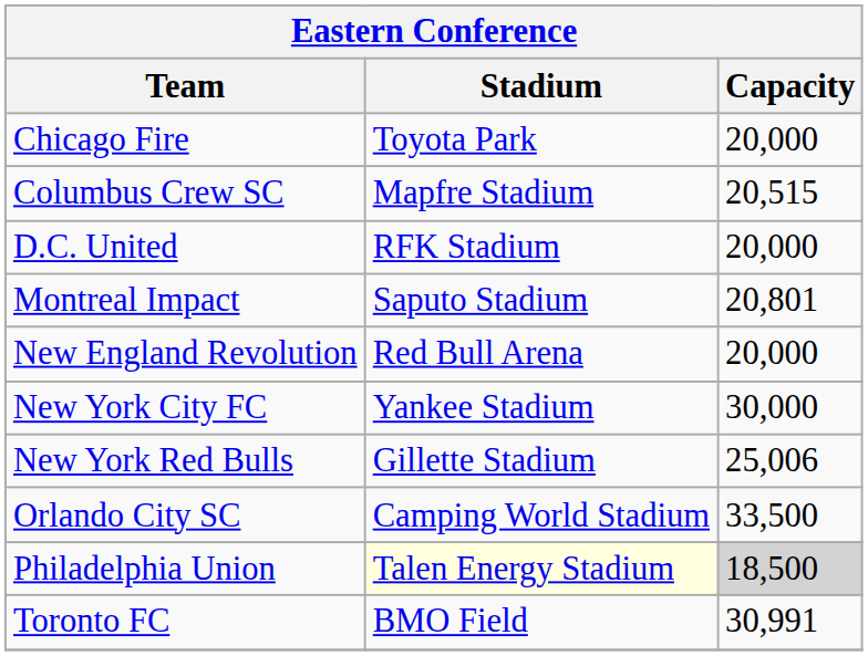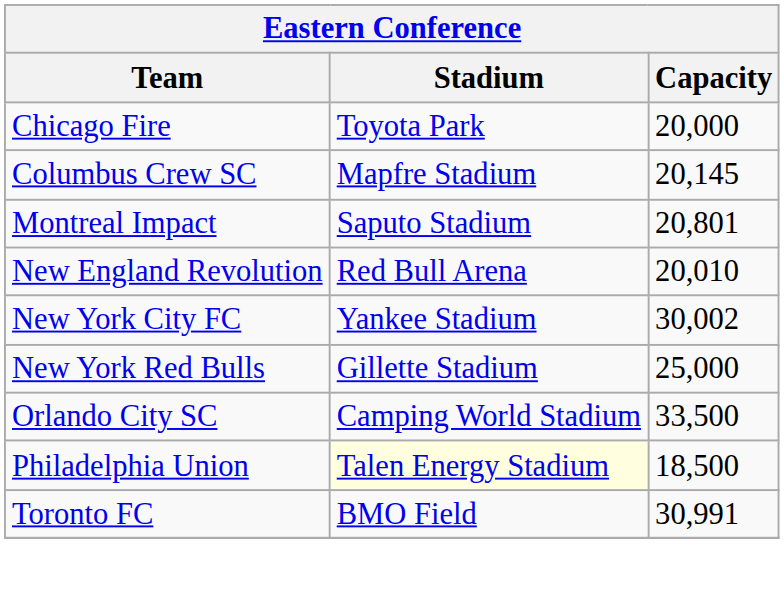 <table class="wikitable" style="text-align:left">
 <tr>
 <th colspan=3><a href='#'>Eastern Conference</a></th>
 </tr>
 <tr>
 <th>Team</th>
 <th>Stadium</th>
 <th>Capacity</th>
 </tr>
 <tr>
 <td><a href='#'>Chicago Fire</a></td>
 <td><a href='#'>Toyota Park</a></td>
 <td>20,000</td>
 </tr>
 <tr>
 <td><a href='#'>Columbus Crew SC</a></td>
 <td><a href='#'>Mapfre Stadium</a></td>
-<td>20,515</td>
-</tr>
-<tr>
-<td><a href='#'>D.C. United</a></td>
-<td><a href='#'>RFK Stadium</a></td>
-<td>20,000</td>
+<td>20,145</td>
 </tr>
 <tr>
 <td><a href='#'>Montreal Impact</a></td>
 <td><a href='#'>Saputo Stadium</a></td>
 <td>20,801</td>
 </tr>
 <tr>
 <td><a href='#'>New England Revolution</a></td>
 <td><a href='#'>Red Bull Arena</a></td>
-<td>20,000</td>
+<td>20,010</td>
 </tr>
 <tr>
 <td><a href='#'>New York City FC</a></td>
 <td><a href='#'>Yankee Stadium</a></td>
-<td>30,000</td>
+<td>30,002</td>
 </tr>
 <tr>
 <td><a href='#'>New York Red Bulls</a></td>
 <td><a href='#'>Gillette Stadium</a></td>
-<td>25,006</td>
+<td>25,000</td>
 </tr>
 <tr>
 <td><a href='#'>Orlando City SC</a></td>
 <td><a href='#'>Camping World Stadium</a></td>
 <td>33,500</td>
 </tr>
 <tr>
 <td><a href='#'>Philadelphia Union</a></td>
 <td style="background: lightyellow;"><a href='#'>Talen Energy Stadium</a></td>
-<td style="background: lightgrey;">18,500</td>
+<td>18,500</td>
 </tr>
 <tr>
 <td><a href='#'>Toronto FC</a></td>
 <td><a href='#'>BMO Field</a></td>
 <td>30,991</td>
 </tr>
 <tr>
 </tr>
 </table>
